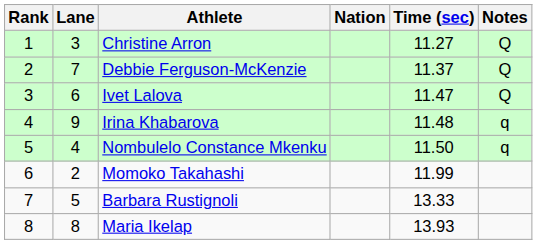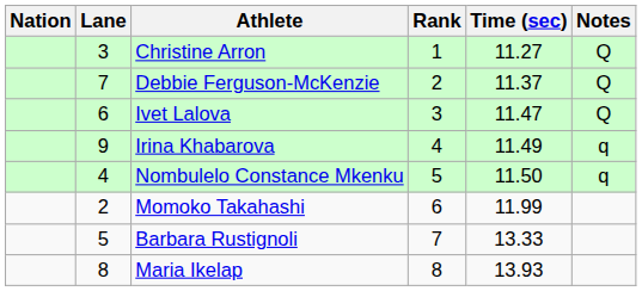 <table class="wikitable sortable" style="text-align:center">
 <tr>
-<th>Rank</th>
+<th>Nation</th>
 <th>Lane</th>
 <th>Athlete</th>
-<th>Nation</th>
+<th>Rank</th>
 <th>Time (<a href='#'>sec</a>)</th>
 <th>Notes</th>
 </tr>
 <tr bgcolor=ccffcc>
-<td>1</td>
+<td align=left></td>
 <td>3</td>
 <td align="left"><a href='#'>Christine Arron</a></td>
-<td align=left></td>
+<td>1</td>
 <td>11.27</td>
 <td>Q</td>
 </tr>
 <tr bgcolor=ccffcc>
-<td>2</td>
+<td align=left></td>
 <td>7</td>
 <td align="left"><a href='#'>Debbie Ferguson-McKenzie</a></td>
-<td align=left></td>
+<td>2</td>
 <td>11.37</td>
 <td>Q</td>
 </tr>
 <tr bgcolor=ccffcc>
-<td>3</td>
+<td align=left></td>
 <td>6</td>
 <td align="left"><a href='#'>Ivet Lalova</a></td>
-<td align=left></td>
+<td>3</td>
 <td>11.47</td>
 <td>Q</td>
 </tr>
 <tr bgcolor=ccffcc>
-<td>4</td>
+<td align=left></td>
 <td>9</td>
 <td align="left"><a href='#'>Irina Khabarova</a></td>
-<td align=left></td>
-<td>11.48</td>
+<td>4</td>
+<td>11.49</td>
 <td>q</td>
 </tr>
 <tr bgcolor=ccffcc>
-<td>5</td>
+<td align=left></td>
 <td>4</td>
 <td align="left"><a href='#'>Nombulelo Constance Mkenku</a></td>
-<td align=left></td>
+<td>5</td>
 <td>11.50</td>
 <td>q</td>
 </tr>
 <tr>
-<td>6</td>
+<td align=left></td>
 <td>2</td>
 <td align="left"><a href='#'>Momoko Takahashi</a></td>
-<td align=left></td>
+<td>6</td>
 <td>11.99</td>
 <td></td>
 </tr>
 <tr>
-<td>7</td>
+<td align=left></td>
 <td>5</td>
 <td align="left"><a href='#'>Barbara Rustignoli</a></td>
-<td align=left></td>
+<td>7</td>
 <td>13.33</td>
 <td></td>
 </tr>
 <tr>
-<td>8</td>
+<td align=left></td>
 <td>8</td>
 <td align="left"><a href='#'>Maria Ikelap</a></td>
-<td align=left></td>
+<td>8</td>
 <td>13.93</td>
 <td></td>
 </tr>
 </table>
